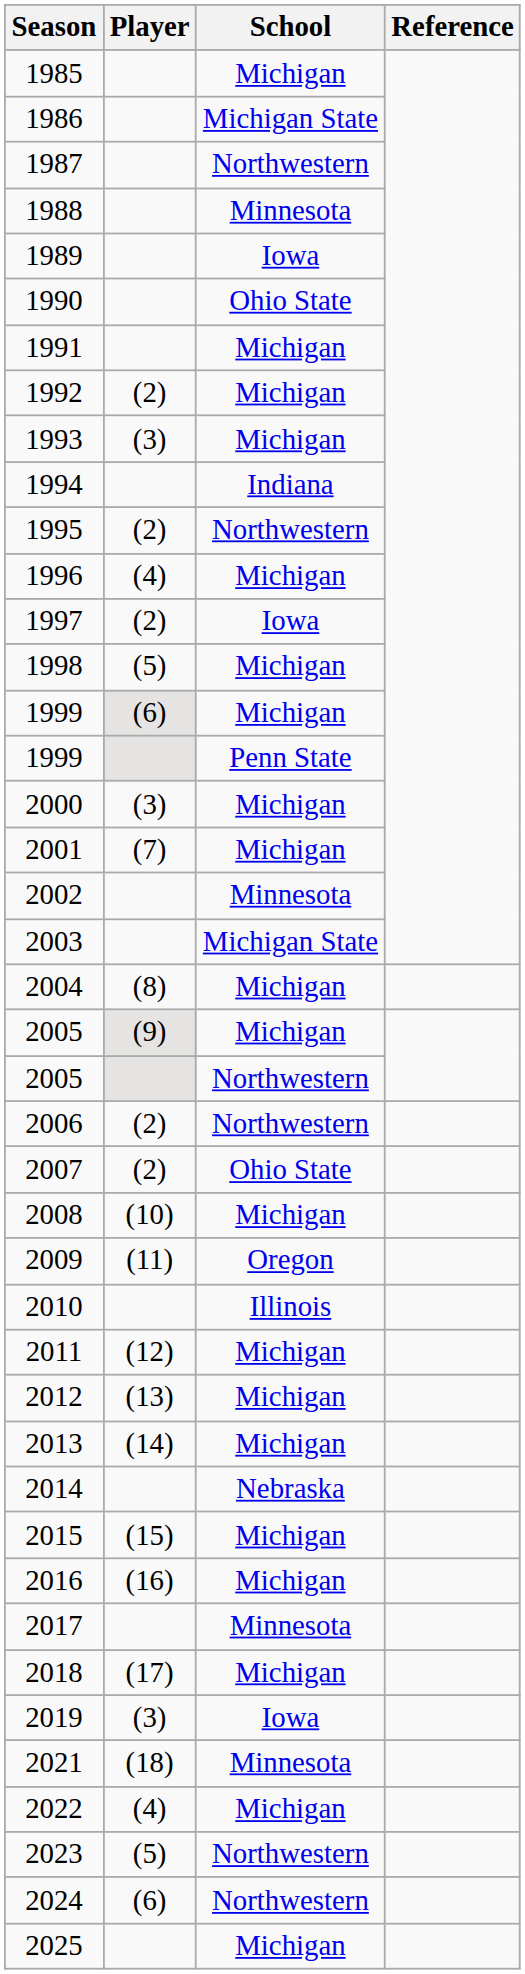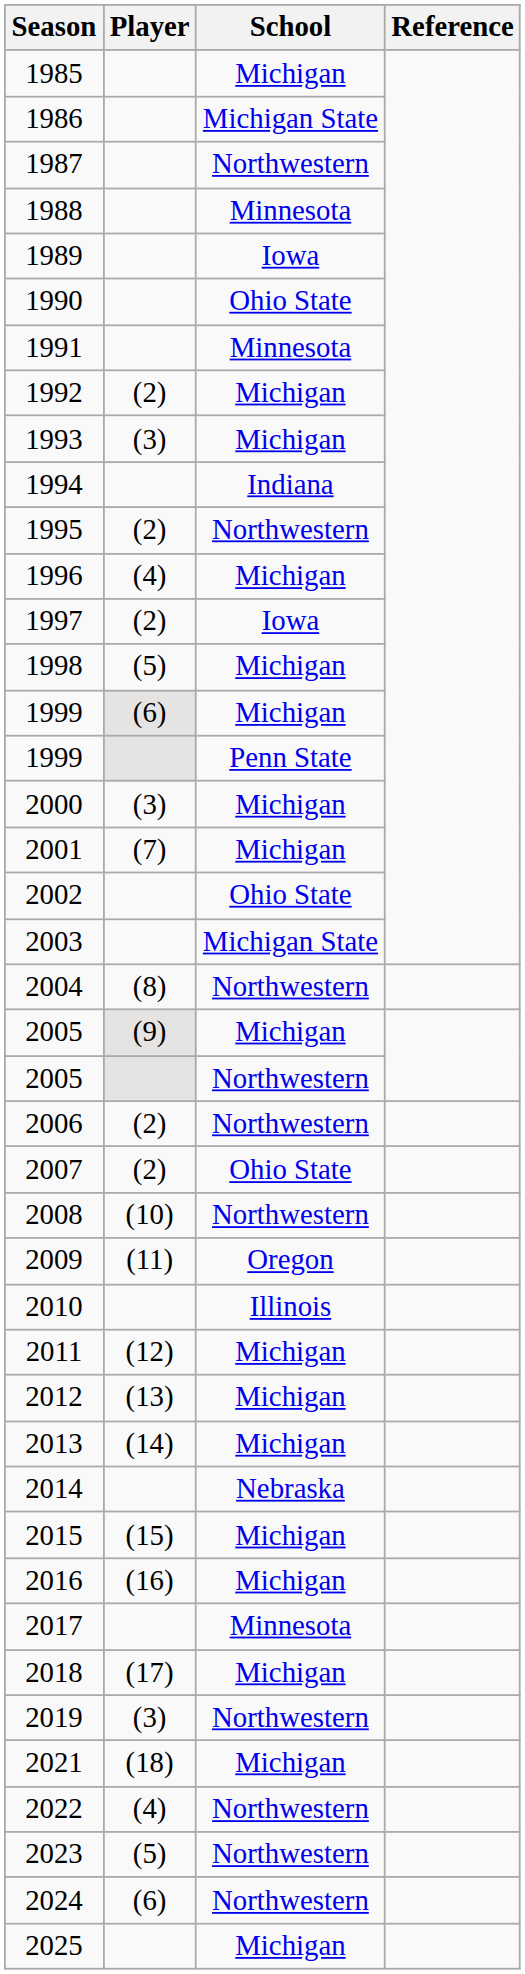 <table class="wikitable sortable">
 <tr>
 <th>Season</th>
 <th>Player</th>
 <th>School</th>
 <th class="unsortable">Reference</th>
 </tr>
 <tr align=center>
 <td>1985</td>
 <td></td>
 <td><a href='#'>Michigan</a></td>
 <td rowspan="20"></td>
 </tr>
 <tr align=center>
 <td>1986</td>
 <td></td>
 <td><a href='#'>Michigan State</a></td>
 </tr>
 <tr align=center>
 <td>1987</td>
 <td></td>
 <td><a href='#'>Northwestern</a></td>
 </tr>
 <tr align=center>
 <td>1988</td>
 <td></td>
 <td><a href='#'>Minnesota</a></td>
 </tr>
 <tr align=center>
 <td>1989</td>
 <td></td>
 <td><a href='#'>Iowa</a></td>
 </tr>
 <tr align=center>
 <td>1990</td>
 <td></td>
 <td><a href='#'>Ohio State</a></td>
 </tr>
 <tr align=center>
 <td>1991</td>
 <td></td>
-<td><a href='#'>Michigan</a></td>
+<td><a href='#'>Minnesota</a></td>
 </tr>
 <tr align=center>
 <td>1992</td>
 <td> (2)</td>
 <td><a href='#'>Michigan</a></td>
 </tr>
 <tr align=center>
 <td>1993</td>
 <td> (3)</td>
 <td><a href='#'>Michigan</a></td>
 </tr>
 <tr align=center>
 <td>1994</td>
 <td></td>
 <td><a href='#'>Indiana</a></td>
 </tr>
 <tr align=center>
 <td>1995</td>
 <td> (2)</td>
 <td><a href='#'>Northwestern</a></td>
 </tr>
 <tr align=center>
 <td>1996</td>
 <td> (4)</td>
 <td><a href='#'>Michigan</a></td>
 </tr>
 <tr align=center>
 <td>1997</td>
 <td> (2)</td>
 <td><a href='#'>Iowa</a></td>
 </tr>
 <tr align=center>
 <td>1998</td>
 <td> (5)</td>
 <td><a href='#'>Michigan</a></td>
 </tr>
 <tr align=center>
 <td>1999</td>
 <td style="background-color:#E5E4E2;"> (6)</td>
 <td><a href='#'>Michigan</a></td>
 </tr>
 <tr align=center>
 <td>1999</td>
 <td style="background-color:#E5E4E2;"></td>
 <td><a href='#'>Penn State</a></td>
 </tr>
 <tr align=center>
 <td>2000</td>
 <td> (3)</td>
 <td><a href='#'>Michigan</a></td>
 </tr>
 <tr align=center>
 <td>2001</td>
 <td> (7)</td>
 <td><a href='#'>Michigan</a></td>
 </tr>
 <tr align=center>
 <td>2002</td>
 <td></td>
-<td><a href='#'>Minnesota</a></td>
+<td><a href='#'>Ohio State</a></td>
 </tr>
 <tr align=center>
 <td>2003</td>
 <td></td>
 <td><a href='#'>Michigan State</a></td>
 </tr>
 <tr align=center>
 <td>2004</td>
 <td> (8)</td>
-<td><a href='#'>Michigan</a></td>
+<td><a href='#'>Northwestern</a></td>
 <td style="text-align:center;"></td>
 </tr>
 <tr align=center>
 <td>2005</td>
 <td style="background-color:#E5E4E2;"> (9)</td>
 <td><a href='#'>Michigan</a></td>
 <td rowspan="2"></td>
 </tr>
 <tr align=center>
 <td>2005</td>
 <td style="background-color:#E5E4E2;"></td>
 <td><a href='#'>Northwestern</a></td>
 </tr>
 <tr align=center>
 <td>2006</td>
 <td> (2)</td>
 <td><a href='#'>Northwestern</a></td>
 <td style="text-align:center;"></td>
 </tr>
 <tr align=center>
 <td>2007</td>
 <td> (2)</td>
 <td><a href='#'>Ohio State</a></td>
 <td style="text-align:center;"></td>
 </tr>
 <tr align=center>
 <td>2008</td>
 <td> (10)</td>
-<td><a href='#'>Michigan</a></td>
+<td><a href='#'>Northwestern</a></td>
 <td style="text-align:center;"></td>
 </tr>
 <tr align=center>
 <td>2009</td>
 <td> (11)</td>
 <td><a href='#'>Oregon</a></td>
 <td style="text-align:center;"></td>
 </tr>
 <tr align=center>
 <td>2010</td>
 <td></td>
 <td><a href='#'>Illinois</a></td>
 <td style="text-align:center;"></td>
 </tr>
 <tr align=center>
 <td>2011</td>
 <td> (12)</td>
 <td><a href='#'>Michigan</a></td>
 <td style="text-align:center;"></td>
 </tr>
 <tr align=center>
 <td>2012</td>
 <td> (13)</td>
 <td><a href='#'>Michigan</a></td>
 <td style="text-align:center;"></td>
 </tr>
 <tr align=center>
 <td>2013</td>
 <td> (14)</td>
 <td><a href='#'>Michigan</a></td>
 <td style="text-align:center;"></td>
 </tr>
 <tr align=center>
 <td>2014</td>
 <td></td>
 <td><a href='#'>Nebraska</a></td>
 <td style="text-align:center;"></td>
 </tr>
 <tr align=center>
 <td>2015</td>
 <td> (15)</td>
 <td><a href='#'>Michigan</a></td>
 <td style="text-align:center;"></td>
 </tr>
 <tr align=center>
 <td>2016</td>
 <td> (16)</td>
 <td><a href='#'>Michigan</a></td>
 <td style="text-align:center;"></td>
 </tr>
 <tr align=center>
 <td>2017</td>
 <td></td>
 <td><a href='#'>Minnesota</a></td>
 <td style="text-align:center;"></td>
 </tr>
 <tr align=center>
 <td>2018</td>
 <td> (17)</td>
 <td><a href='#'>Michigan</a></td>
 <td style="text-align:center;"></td>
 </tr>
 <tr align=center>
 <td>2019</td>
 <td> (3)</td>
-<td><a href='#'>Iowa</a></td>
+<td><a href='#'>Northwestern</a></td>
 <td style="text-align:center;"></td>
 </tr>
 <tr align=center>
 <td>2021</td>
 <td> (18)</td>
-<td><a href='#'>Minnesota</a></td>
+<td><a href='#'>Michigan</a></td>
 <td style="text-align:center;"></td>
 </tr>
 <tr align=center>
 <td>2022</td>
 <td> (4)</td>
-<td><a href='#'>Michigan</a></td>
+<td><a href='#'>Northwestern</a></td>
 <td style="text-align:center;"></td>
 </tr>
 <tr align=center>
 <td>2023</td>
 <td> (5)</td>
 <td><a href='#'>Northwestern</a></td>
 <td style="text-align:center;"></td>
 </tr>
 <tr align=center>
 <td>2024</td>
 <td> (6)</td>
 <td><a href='#'>Northwestern</a></td>
 <td style="text-align:center;"></td>
 </tr>
 <tr align=center>
 <td>2025</td>
 <td></td>
 <td><a href='#'>Michigan</a></td>
 <td style="text-align:center;"></td>
 </tr>
 </table>
